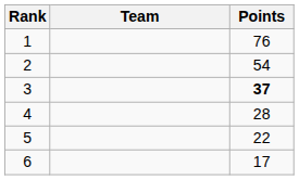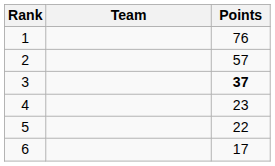 <table class="wikitable" style="text-align:center;">
 <tr>
 <th width=40>Rank</th>
 <th width=180>Team</th>
 <th width=60>Points</th>
 </tr>
 <tr>
 <td>1</td>
 <td align=left></td>
 <td>76</td>
 </tr>
 <tr>
 <td>2</td>
 <td align=left></td>
-<td>54</td>
+<td>57</td>
 </tr>
 <tr>
 <td>3</td>
 <td align=left></td>
 <td><strong>37</strong></td>
 </tr>
 <tr>
 <td>4</td>
 <td align=left></td>
-<td>28</td>
+<td>23</td>
 </tr>
 <tr>
 <td>5</td>
 <td align=left></td>
 <td>22</td>
 </tr>
 <tr>
 <td>6</td>
 <td align=left></td>
 <td>17</td>
 </tr>
 </table>
